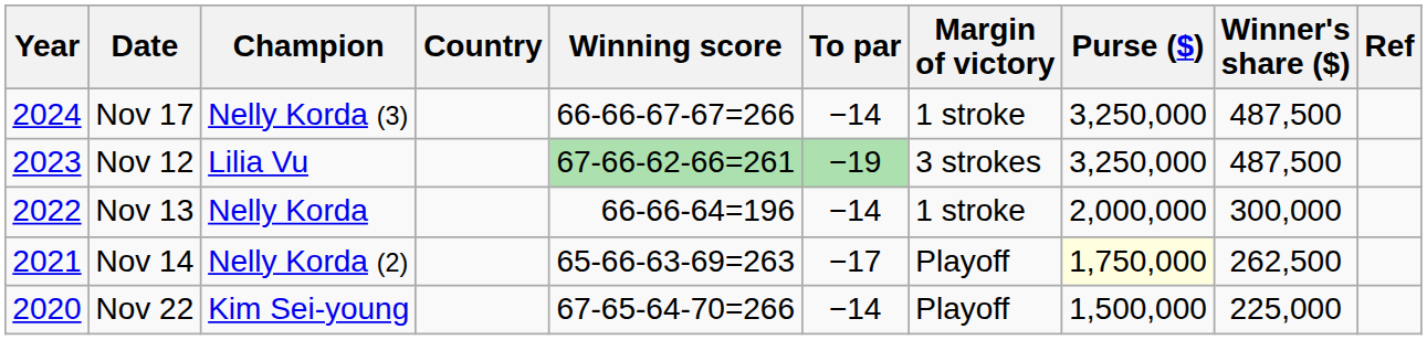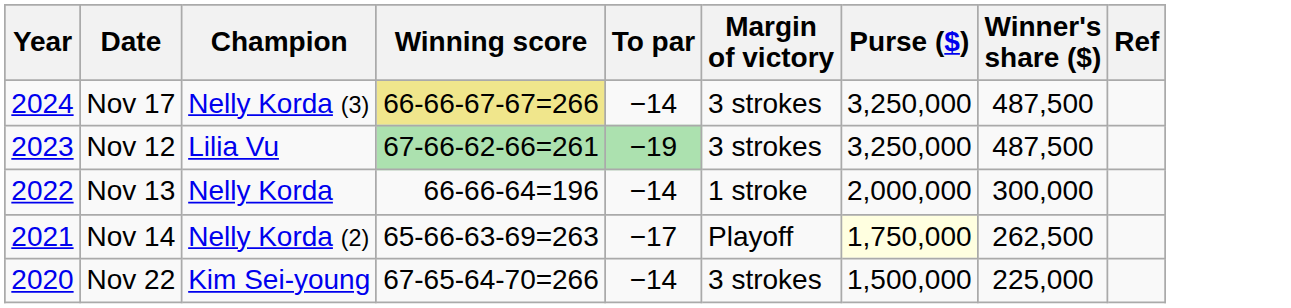 <table class="wikitable">
 <tr>
 <th>Year</th>
 <th>Date</th>
 <th>Champion</th>
-<th>Country</th>
 <th>Winning score</th>
 <th>To par</th>
 <th>Margin<br>of victory</th>
 <th>Purse (<a href='#'>$</a>)</th>
 <th>Winner's<br>share ($)</th>
 <th>Ref</th>
 </tr>
 <tr>
 <td><a href='#'>2024</a></td>
 <td>Nov 17</td>
 <td><a href='#'>Nelly Korda</a> <small>(3)</small></td>
-<td></td>
-<td align=right>66-66-67-67=266</td>
+<td align=right style="background: khaki;">66-66-67-67=266</td>
 <td align=center>−14</td>
-<td>1 stroke</td>
+<td>3 strokes</td>
 <td align=center>3,250,000</td>
 <td align=center>487,500</td>
 <td></td>
 </tr>
 <tr>
 <td><a href='#'>2023</a></td>
 <td>Nov 12</td>
 <td><a href='#'>Lilia Vu</a></td>
-<td></td>
 <td style="text-align: right; background: #ACE1AF">67-66-62-66=261</td>
 <td style="text-align: center; background: #ACE1AF">−19</td>
 <td>3 strokes</td>
 <td align=center>3,250,000</td>
 <td align=center>487,500</td>
 <td></td>
 </tr>
 <tr>
 <td><a href='#'>2022</a></td>
 <td>Nov 13</td>
 <td><a href='#'>Nelly Korda</a></td>
-<td></td>
 <td align=right>66-66-64=196</td>
 <td align=center>−14</td>
 <td>1 stroke</td>
 <td align=center>2,000,000</td>
 <td align=center>300,000</td>
 <td></td>
 </tr>
 <tr>
 <td><a href='#'>2021</a></td>
 <td>Nov 14</td>
 <td><a href='#'>Nelly Korda</a> <small>(2)</small></td>
-<td></td>
 <td align=right>65-66-63-69=263</td>
 <td align=center>−17</td>
 <td>Playoff</td>
 <td align=center style="background: lightyellow;">1,750,000</td>
 <td align=center>262,500</td>
 <td></td>
 </tr>
 <tr>
 <td><a href='#'>2020</a></td>
 <td>Nov 22</td>
 <td><a href='#'>Kim Sei-young</a></td>
-<td></td>
 <td align=right>67-65-64-70=266</td>
 <td align=center>−14</td>
-<td>Playoff</td>
+<td>3 strokes</td>
 <td align=center>1,500,000</td>
 <td align=center>225,000</td>
 <td></td>
 </tr>
 </table>
